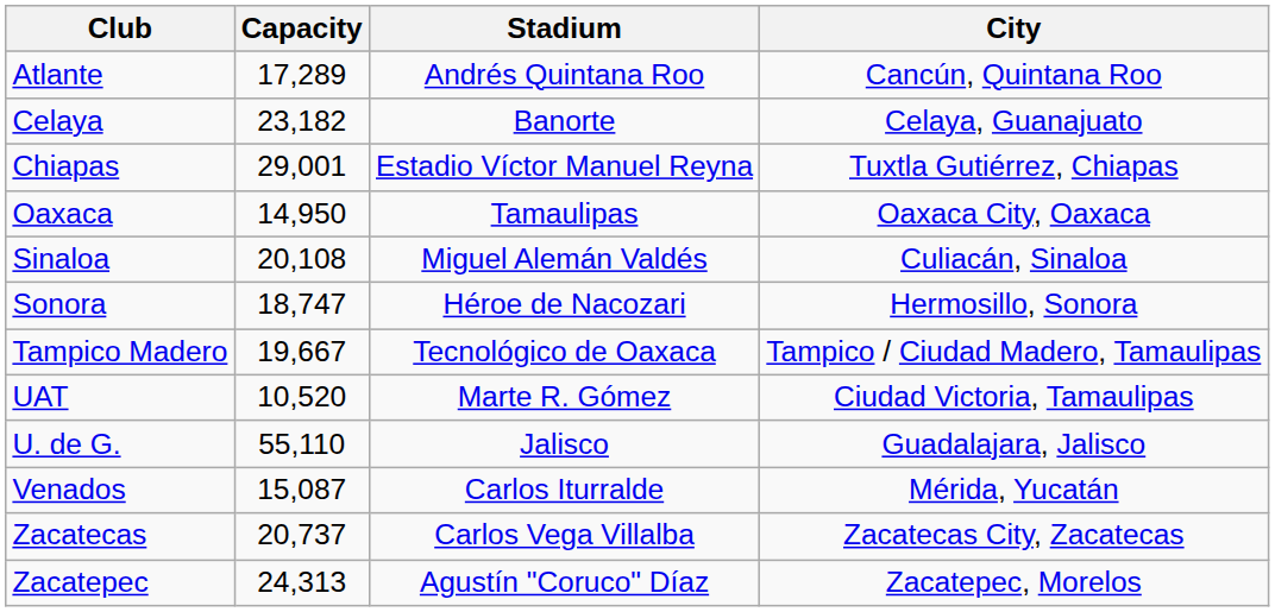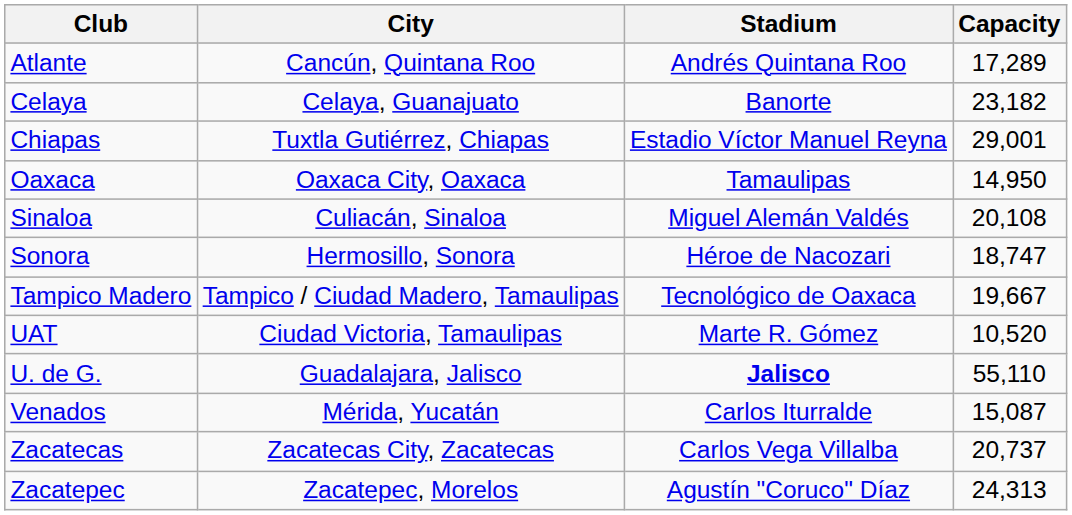 <table class="wikitable sortable" style="text-align: center;">
 <tr>
 <th>Club</th>
+<th>City</th>
+<th>Stadium</th>
 <th>Capacity</th>
-<th>Stadium</th>
-<th>City</th>
 </tr>
 <tr>
 <td align="left"><a href='#'>Atlante</a></td>
+<td><a href='#'>Cancún</a>, <a href='#'>Quintana Roo</a></td>
+<td><a href='#'>Andrés Quintana Roo</a></td>
 <td>17,289</td>
-<td><a href='#'>Andrés Quintana Roo</a></td>
-<td><a href='#'>Cancún</a>, <a href='#'>Quintana Roo</a></td>
 </tr>
 <tr>
 <td align="left"><a href='#'>Celaya</a></td>
+<td><a href='#'>Celaya</a>, <a href='#'>Guanajuato</a></td>
+<td><a href='#'>Banorte</a></td>
 <td>23,182</td>
-<td><a href='#'>Banorte</a></td>
-<td><a href='#'>Celaya</a>, <a href='#'>Guanajuato</a></td>
 </tr>
 <tr>
 <td align="left"><a href='#'>Chiapas</a></td>
+<td><a href='#'>Tuxtla Gutiérrez</a>, <a href='#'>Chiapas</a></td>
+<td><a href='#'>Estadio Víctor Manuel Reyna</a></td>
 <td>29,001</td>
-<td><a href='#'>Estadio Víctor Manuel Reyna</a></td>
-<td><a href='#'>Tuxtla Gutiérrez</a>, <a href='#'>Chiapas</a></td>
 </tr>
 <tr>
 <td align="left"><a href='#'>Oaxaca</a></td>
+<td><a href='#'>Oaxaca City</a>, <a href='#'>Oaxaca</a></td>
+<td><a href='#'>Tamaulipas</a></td>
 <td>14,950</td>
-<td><a href='#'>Tamaulipas</a></td>
-<td><a href='#'>Oaxaca City</a>, <a href='#'>Oaxaca</a></td>
 </tr>
 <tr>
 <td align="left"><a href='#'>Sinaloa</a></td>
+<td><a href='#'>Culiacán</a>, <a href='#'>Sinaloa</a></td>
+<td><a href='#'>Miguel Alemán Valdés</a></td>
 <td>20,108</td>
-<td><a href='#'>Miguel Alemán Valdés</a></td>
-<td><a href='#'>Culiacán</a>, <a href='#'>Sinaloa</a></td>
 </tr>
 <tr>
 <td align="left"><a href='#'>Sonora</a></td>
+<td><a href='#'>Hermosillo</a>, <a href='#'>Sonora</a></td>
+<td><a href='#'>Héroe de Nacozari</a></td>
 <td>18,747</td>
-<td><a href='#'>Héroe de Nacozari</a></td>
-<td><a href='#'>Hermosillo</a>, <a href='#'>Sonora</a></td>
 </tr>
 <tr>
 <td align="left"><a href='#'>Tampico Madero</a></td>
+<td><a href='#'>Tampico</a> / <a href='#'>Ciudad Madero</a>, <a href='#'>Tamaulipas</a></td>
+<td><a href='#'>Tecnológico de Oaxaca</a></td>
 <td>19,667</td>
-<td><a href='#'>Tecnológico de Oaxaca</a></td>
-<td><a href='#'>Tampico</a> / <a href='#'>Ciudad Madero</a>, <a href='#'>Tamaulipas</a></td>
 </tr>
 <tr>
 <td align="left"><a href='#'>UAT</a></td>
+<td><a href='#'>Ciudad Victoria</a>, <a href='#'>Tamaulipas</a></td>
+<td><a href='#'>Marte R. Gómez</a></td>
 <td>10,520</td>
-<td><a href='#'>Marte R. Gómez</a></td>
-<td><a href='#'>Ciudad Victoria</a>, <a href='#'>Tamaulipas</a></td>
 </tr>
 <tr>
 <td align="left"><a href='#'>U. de G.</a></td>
+<td><a href='#'>Guadalajara</a>, <a href='#'>Jalisco</a></td>
+<td><strong><a href='#'>Jalisco</a></strong></td>
 <td>55,110</td>
-<td><a href='#'>Jalisco</a></td>
-<td><a href='#'>Guadalajara</a>, <a href='#'>Jalisco</a></td>
 </tr>
 <tr>
 <td align="left"><a href='#'>Venados</a></td>
+<td><a href='#'>Mérida</a>, <a href='#'>Yucatán</a></td>
+<td><a href='#'>Carlos Iturralde</a></td>
 <td>15,087</td>
-<td><a href='#'>Carlos Iturralde</a></td>
-<td><a href='#'>Mérida</a>, <a href='#'>Yucatán</a></td>
 </tr>
 <tr>
 <td align="left"><a href='#'>Zacatecas</a></td>
+<td><a href='#'>Zacatecas City</a>, <a href='#'>Zacatecas</a></td>
+<td><a href='#'>Carlos Vega Villalba</a></td>
 <td>20,737</td>
-<td><a href='#'>Carlos Vega Villalba</a></td>
-<td><a href='#'>Zacatecas City</a>, <a href='#'>Zacatecas</a></td>
 </tr>
 <tr>
 <td align="left"><a href='#'>Zacatepec</a></td>
+<td><a href='#'>Zacatepec</a>, <a href='#'>Morelos</a></td>
+<td><a href='#'>Agustín "Coruco" Díaz</a></td>
 <td>24,313</td>
-<td><a href='#'>Agustín "Coruco" Díaz</a></td>
-<td><a href='#'>Zacatepec</a>, <a href='#'>Morelos</a></td>
 </tr>
 </table>
